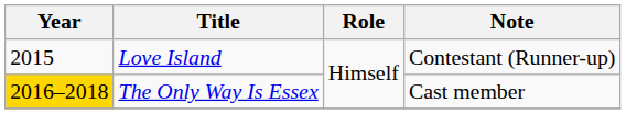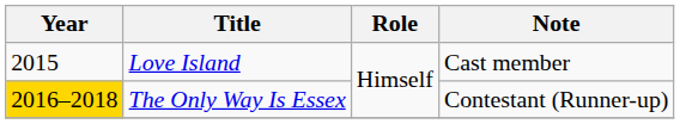 <table class="wikitable">
 <tr>
 <th>Year</th>
 <th>Title</th>
 <th>Role</th>
 <th>Note</th>
 </tr>
 <tr>
 <td>2015</td>
 <td><em><a href='#'>Love Island</a></em></td>
 <td rowspan="2">Himself</td>
-<td>Contestant (Runner-up)</td>
+<td>Cast member</td>
 </tr>
 <tr>
 <td style="background: gold;">2016–2018</td>
 <td><em><a href='#'>The Only Way Is Essex</a></em></td>
-<td>Cast member</td>
+<td>Contestant (Runner-up)</td>
 </tr>
 <tr>
 </tr>
 </table>
